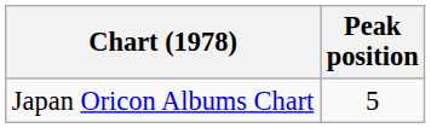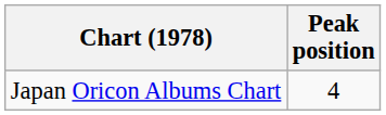 <table class="wikitable">
 <tr>
 <th>Chart (1978)</th>
 <th>Peak<br>position</th>
 </tr>
 <tr>
 <td>Japan <a href='#'>Oricon Albums Chart</a></td>
-<td align="center">5</td>
+<td align="center">4</td>
 </tr>
 </table>
